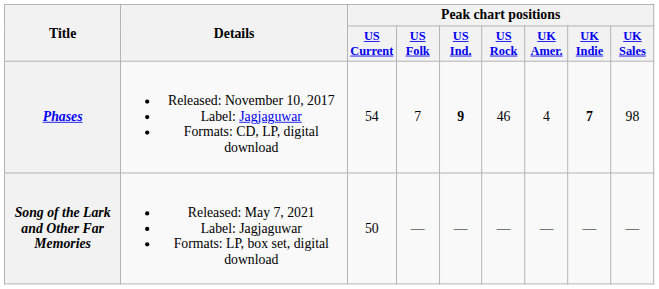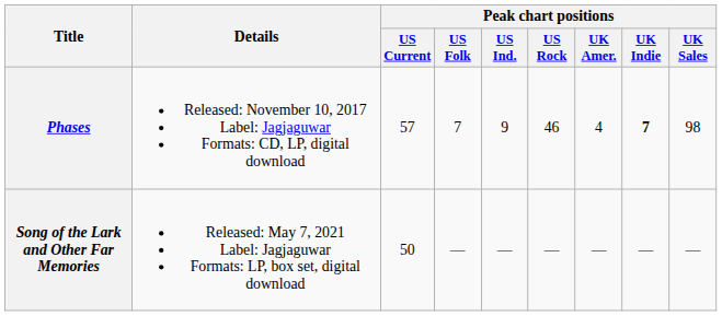 <table class="wikitable plainrowheaders" style="text-align:center;">
 <tr>
 <th scope="col" rowspan="2" style="width:8em;">Title</th>
 <th scope="col" rowspan="2" style="width:16em;">Details</th>
 <th scope="col" colspan="7">Peak chart positions</th>
 </tr>
 <tr>
 <th scope="col" style="width:3em;font-size:90%;"><a href='#'>US<br>Current</a><br></th>
 <th scope="col" style="width:3em;font-size:90%;"><a href='#'>US<br>Folk</a><br></th>
 <th scope="col" style="width:3em;font-size:90%;"><a href='#'>US<br>Ind.</a><br></th>
 <th scope="col" style="width:3em;font-size:90%;"><a href='#'>US<br>Rock</a><br></th>
 <th scope="col" style="width:3em;font-size:90%;"><a href='#'>UK<br>Amer.</a><br></th>
 <th scope="col" style="width:3em;font-size:90%;"><a href='#'>UK<br>Indie</a><br></th>
 <th scope="col" style="width:3em;font-size:90%;"><a href='#'>UK<br>Sales</a><br></th>
 </tr>
 <tr>
 <th scope="row"><em><a href='#'>Phases</a></em></th>
 <td><br><ul><li>Released: November 10, 2017</li><li>Label: <a href='#'>Jagjaguwar</a></li><li>Formats: CD, LP, digital download</li></ul></td>
-<td>54</td>
+<td>57</td>
 <td>7</td>
-<td><strong>9</strong></td>
+<td>9</td>
 <td>46</td>
 <td>4</td>
 <td><strong>7</strong></td>
 <td>98</td>
 </tr>
 <tr>
 <th scope="row"><em>Song of the Lark and Other Far Memories</em></th>
 <td><br><ul><li>Released: May 7, 2021</li><li>Label: Jagjaguwar</li><li>Formats: LP, box set, digital download</li></ul></td>
 <td>50</td>
 <td>—</td>
 <td>—</td>
 <td>—</td>
 <td>—</td>
 <td>—</td>
 <td>—</td>
 </tr>
 </table>
